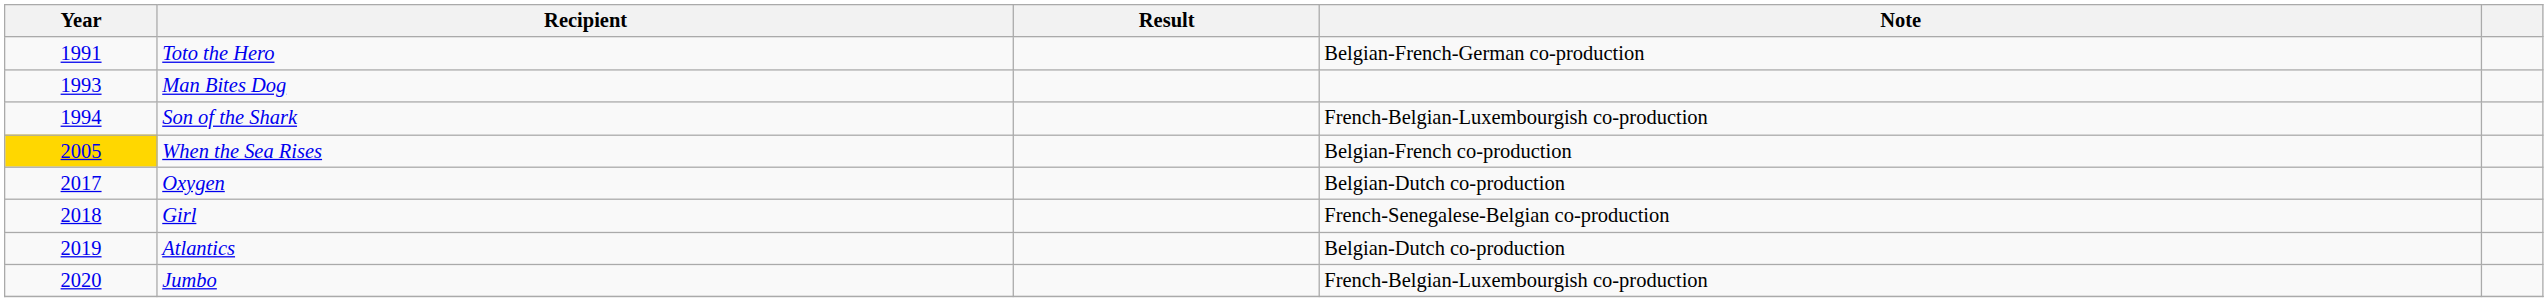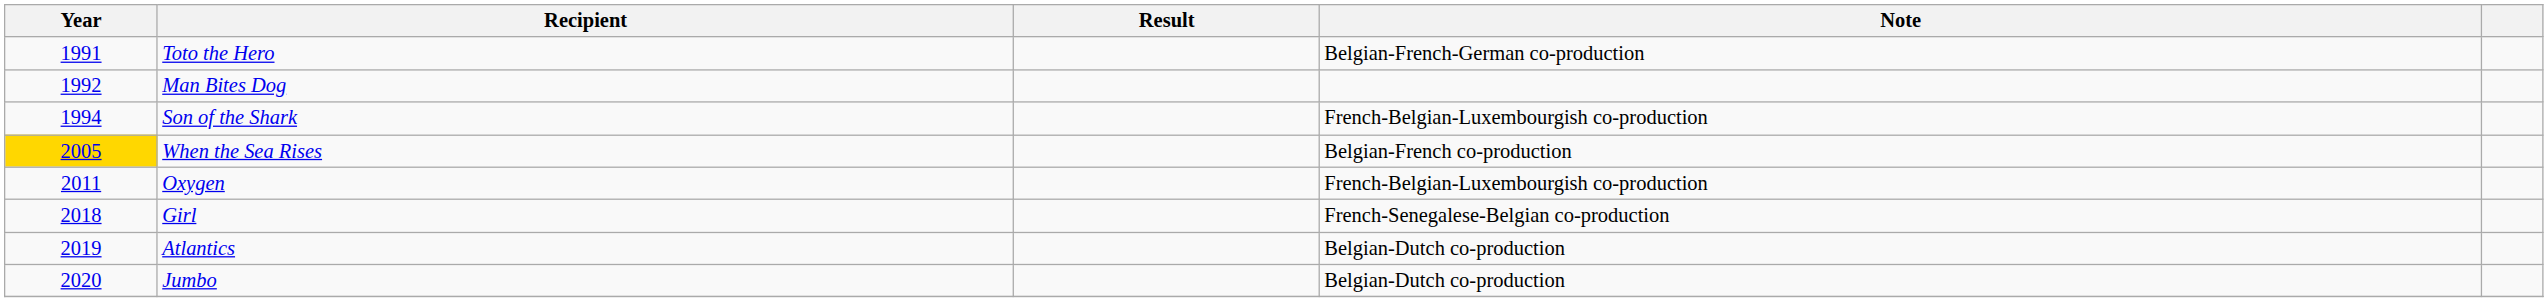 <table class="wikitable plainrowheaders" width="100%">
 <tr>
 <th width="5%">Year<br></th>
 <th width="28%">Recipient</th>
 <th width="10%">Result</th>
 <th width="38%">Note</th>
 <th width="2%"></th>
 </tr>
 <tr>
 <td align="center"><a href='#'>1991</a><br></td>
 <td><em><a href='#'>Toto the Hero</a></em></td>
 <td></td>
 <td>Belgian-French-German co-production</td>
 <td align="center"></td>
 </tr>
 <tr>
-<td align="center"><a href='#'>1993</a><br></td>
+<td align="center"><a href='#'>1992</a><br></td>
 <td><em><a href='#'>Man Bites Dog</a></em></td>
 <td></td>
 <td></td>
 <td align="center"></td>
 </tr>
 <tr>
 <td align="center"><a href='#'>1994</a><br></td>
 <td><em><a href='#'>Son of the Shark</a></em></td>
 <td></td>
 <td>French-Belgian-Luxembourgish co-production</td>
 <td align="center"></td>
 </tr>
 <tr>
 <td align="center" style="background: gold;"><a href='#'>2005</a><br></td>
 <td><em><a href='#'>When the Sea Rises</a></em></td>
 <td></td>
 <td>Belgian-French co-production</td>
 <td align="center"></td>
 </tr>
 <tr>
-<td align="center"><a href='#'>2017</a><br></td>
+<td align="center"><a href='#'>2011</a><br></td>
 <td><em><a href='#'>Oxygen</a></em></td>
 <td></td>
-<td>Belgian-Dutch co-production</td>
+<td>French-Belgian-Luxembourgish co-production</td>
 <td align="center"></td>
 </tr>
 <tr>
 <td align="center"><a href='#'>2018</a><br></td>
 <td><em><a href='#'>Girl</a></em></td>
 <td></td>
 <td>French-Senegalese-Belgian co-production</td>
 <td align="center"></td>
 </tr>
 <tr>
 <td align="center"><a href='#'>2019</a><br></td>
 <td><em><a href='#'>Atlantics</a></em></td>
 <td></td>
 <td>Belgian-Dutch co-production</td>
 <td align="center"></td>
 </tr>
 <tr>
 <td align="center"><a href='#'>2020</a><br></td>
 <td><em><a href='#'>Jumbo</a></em></td>
 <td></td>
-<td>French-Belgian-Luxembourgish co-production</td>
+<td>Belgian-Dutch co-production</td>
 <td align="center"></td>
 </tr>
 <tr>
 </tr>
 </table>
